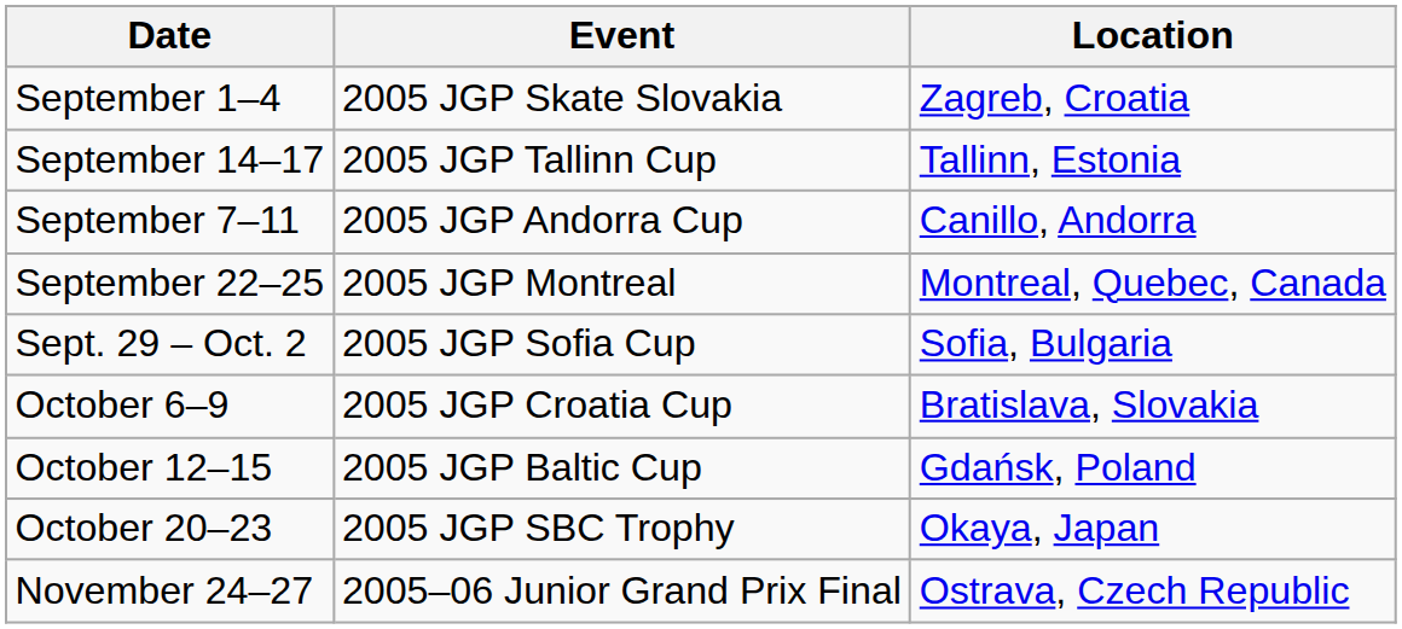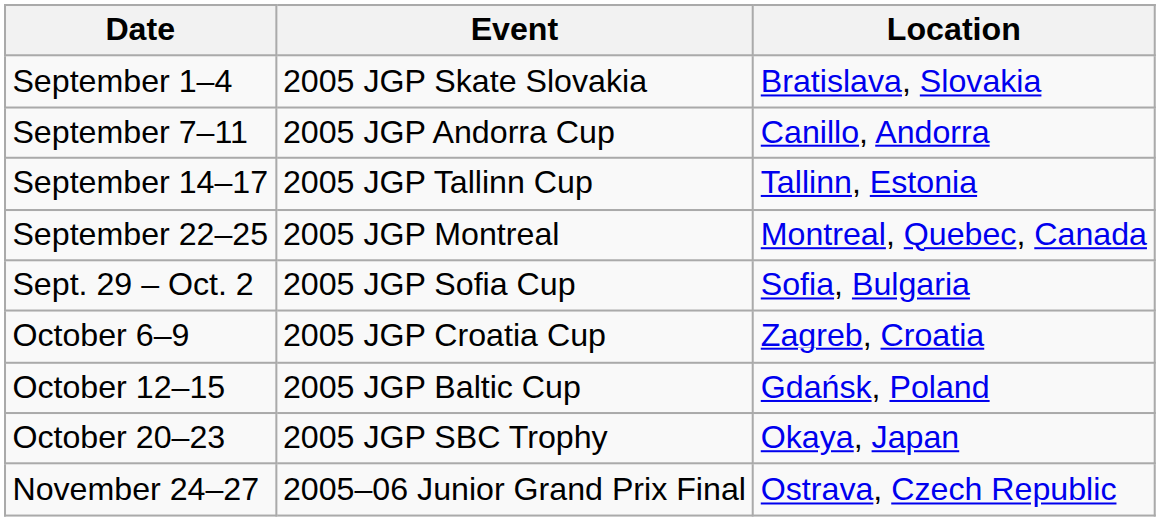 <table class="wikitable">
 <tr>
 <th>Date</th>
 <th>Event</th>
 <th>Location</th>
 </tr>
 <tr>
 <td>September 1–4</td>
 <td>2005 JGP Skate Slovakia</td>
-<td><a href='#'>Zagreb</a>, <a href='#'>Croatia</a></td>
+<td><a href='#'>Bratislava</a>, <a href='#'>Slovakia</a></td>
+</tr>
+<tr>
+<td>September 7–11</td>
+<td>2005 JGP Andorra Cup</td>
+<td><a href='#'>Canillo</a>, <a href='#'>Andorra</a></td>
 </tr>
 <tr>
 <td>September 14–17</td>
 <td>2005 JGP Tallinn Cup</td>
 <td><a href='#'>Tallinn</a>, <a href='#'>Estonia</a></td>
-</tr>
-<tr>
-<td>September 7–11</td>
-<td>2005 JGP Andorra Cup</td>
-<td><a href='#'>Canillo</a>, <a href='#'>Andorra</a></td>
 </tr>
 <tr>
 <td>September 22–25</td>
 <td>2005 JGP Montreal</td>
 <td><a href='#'>Montreal</a>, <a href='#'>Quebec</a>, <a href='#'>Canada</a></td>
 </tr>
 <tr>
 <td>Sept. 29 – Oct. 2</td>
 <td>2005 JGP Sofia Cup</td>
 <td><a href='#'>Sofia</a>, <a href='#'>Bulgaria</a></td>
 </tr>
 <tr>
 <td>October 6–9</td>
 <td>2005 JGP Croatia Cup</td>
-<td><a href='#'>Bratislava</a>, <a href='#'>Slovakia</a></td>
+<td><a href='#'>Zagreb</a>, <a href='#'>Croatia</a></td>
 </tr>
 <tr>
 <td>October 12–15</td>
 <td>2005 JGP Baltic Cup</td>
 <td><a href='#'>Gdańsk</a>, <a href='#'>Poland</a></td>
 </tr>
 <tr>
 <td>October 20–23</td>
 <td>2005 JGP SBC Trophy</td>
 <td><a href='#'>Okaya</a>, <a href='#'>Japan</a></td>
 </tr>
 <tr>
 <td>November 24–27</td>
 <td>2005–06 Junior Grand Prix Final</td>
 <td><a href='#'>Ostrava</a>, <a href='#'>Czech Republic</a></td>
 </tr>
 </table>
